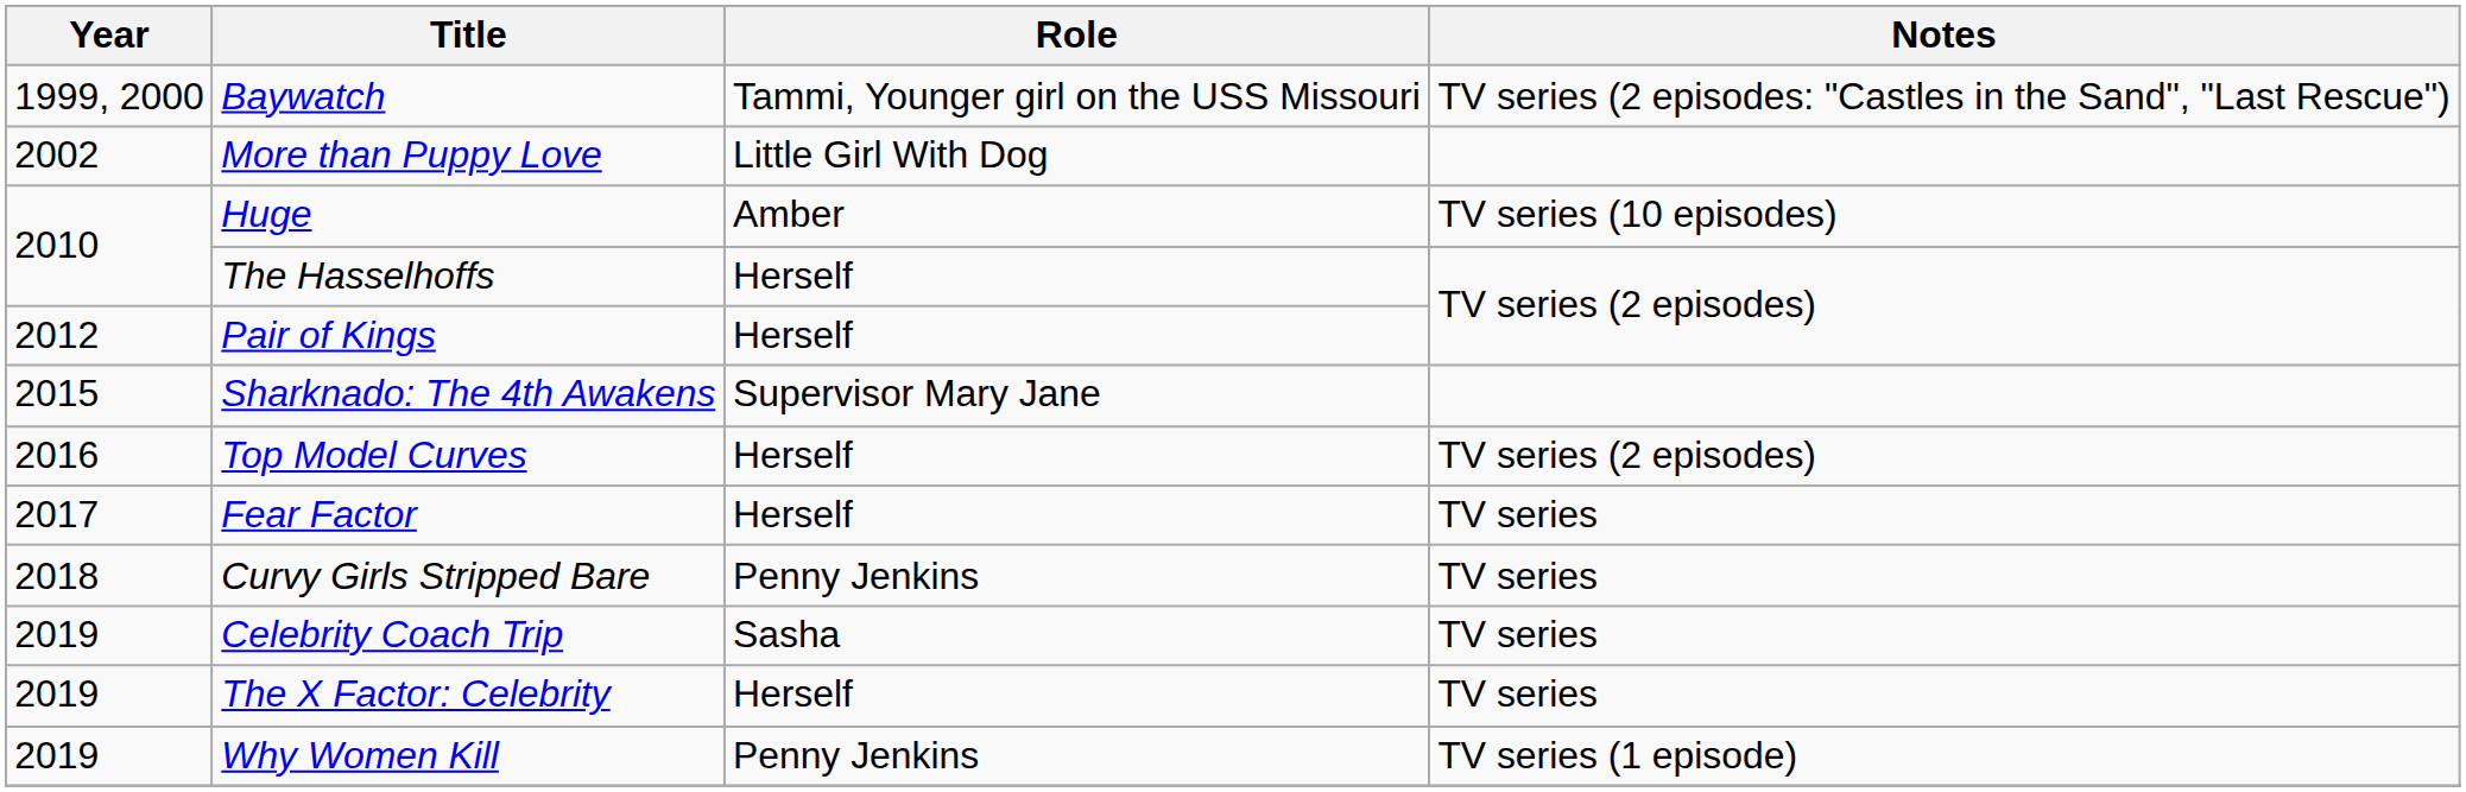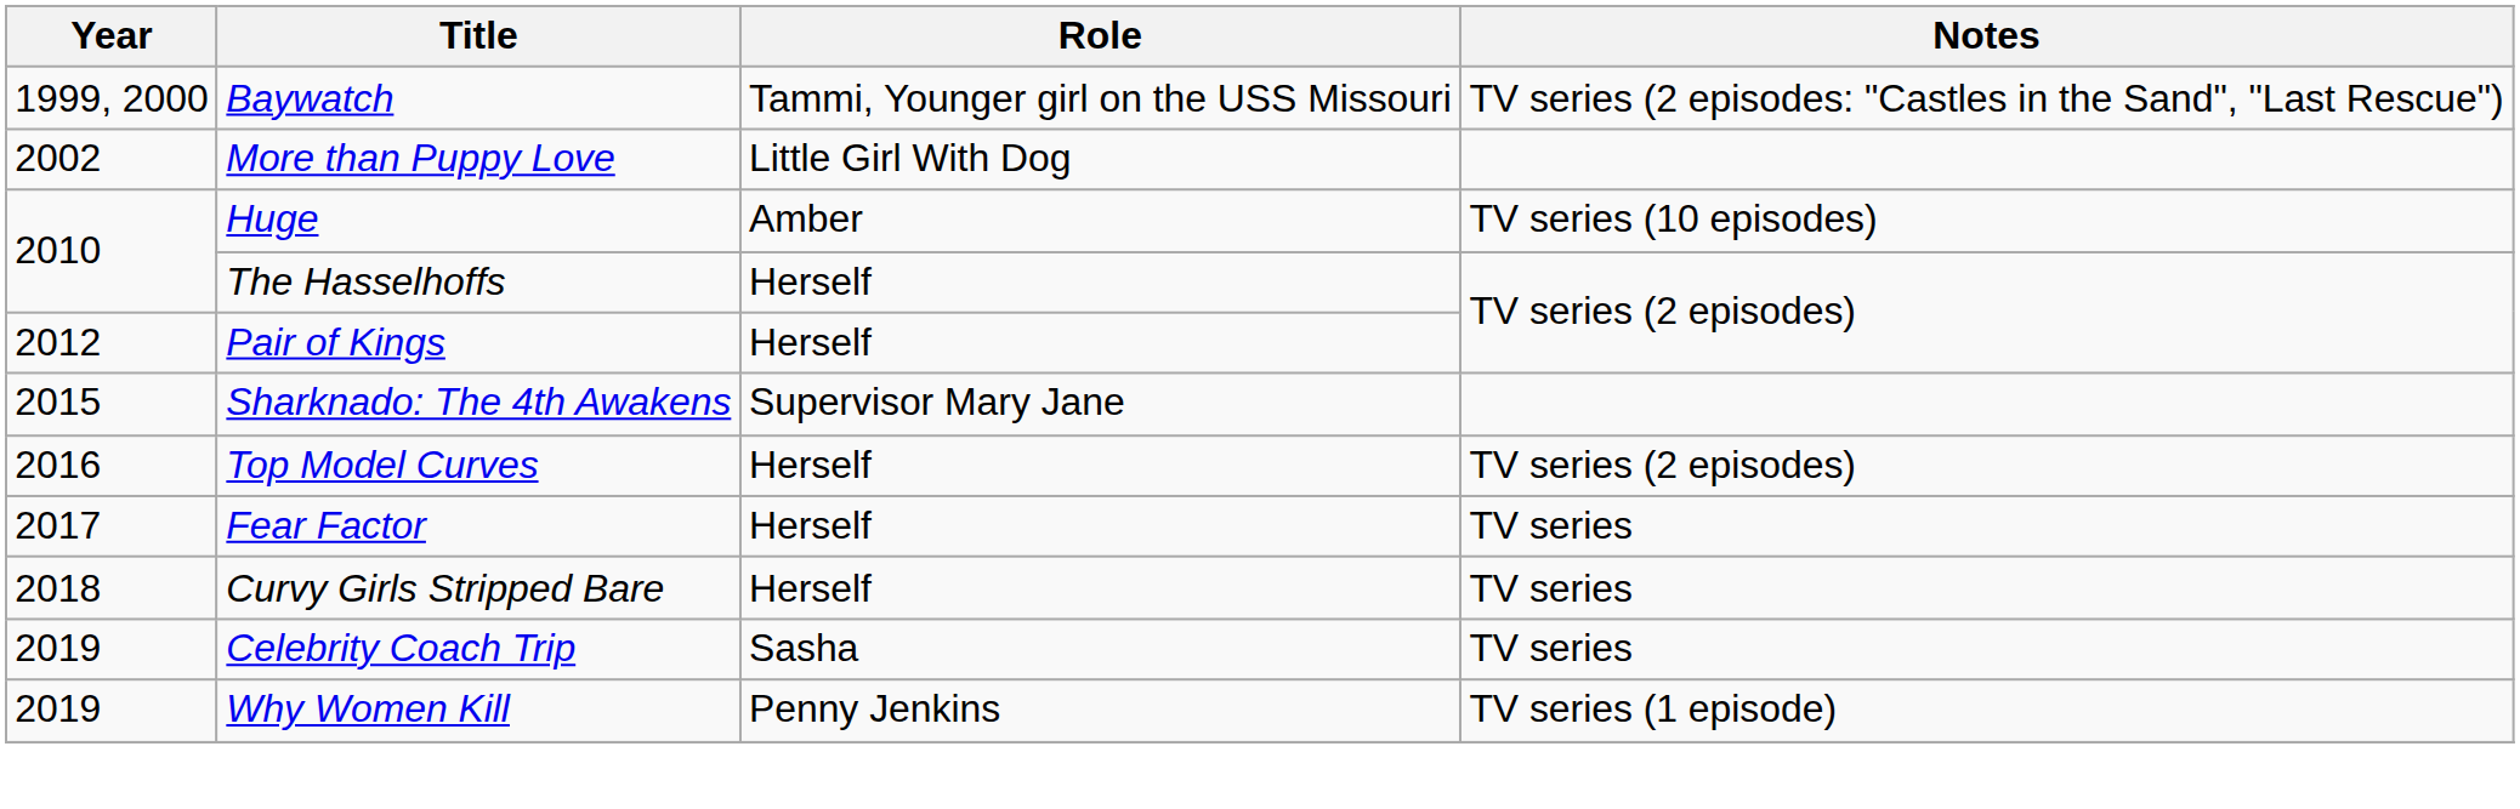 <table class="wikitable sortable">
 <tr>
 <th>Year</th>
 <th>Title</th>
 <th>Role</th>
 <th class="unsortable">Notes</th>
 </tr>
 <tr>
 <td>1999, 2000</td>
 <td><em><a href='#'>Baywatch</a></em></td>
 <td>Tammi, Younger girl on the USS Missouri</td>
 <td>TV series (2 episodes: "Castles in the Sand", "Last Rescue")</td>
 </tr>
 <tr>
 <td>2002</td>
 <td><em><a href='#'>More than Puppy Love</a></em></td>
 <td>Little Girl With Dog</td>
 <td></td>
 </tr>
 <tr>
 <td rowspan=2>2010</td>
 <td><em><a href='#'>Huge</a></em></td>
 <td>Amber</td>
 <td>TV series (10 episodes)</td>
 </tr>
 <tr>
 <td><em>The Hasselhoffs</em></td>
 <td>Herself</td>
 <td rowspan=2>TV series (2 episodes)</td>
 </tr>
 <tr>
 <td>2012</td>
 <td><em><a href='#'>Pair of Kings</a></em></td>
 <td>Herself</td>
 </tr>
 <tr>
 <td>2015</td>
 <td><em><a href='#'>Sharknado: The 4th Awakens</a></em></td>
 <td>Supervisor Mary Jane</td>
 <td></td>
 </tr>
 <tr>
 <td>2016</td>
 <td><em><a href='#'>Top Model Curves</a></em></td>
 <td>Herself</td>
 <td>TV series (2 episodes)</td>
 </tr>
 <tr>
 <td>2017</td>
 <td><em><a href='#'>Fear Factor</a></em></td>
 <td>Herself</td>
 <td>TV series</td>
 </tr>
 <tr>
 <td>2018</td>
 <td><em>Curvy Girls Stripped Bare</em></td>
-<td>Penny Jenkins</td>
+<td>Herself</td>
 <td>TV series</td>
 </tr>
 <tr>
 <td>2019</td>
 <td><em><a href='#'>Celebrity Coach Trip</a></em></td>
 <td>Sasha</td>
-<td>TV series</td>
-</tr>
-<tr>
-<td>2019</td>
-<td><em><a href='#'>The X Factor: Celebrity</a></em></td>
-<td>Herself</td>
 <td>TV series</td>
 </tr>
 <tr>
 <td>2019</td>
 <td><em><a href='#'>Why Women Kill</a></em></td>
 <td>Penny Jenkins</td>
 <td>TV series (1 episode)</td>
 </tr>
 <tr>
 </tr>
 </table>
